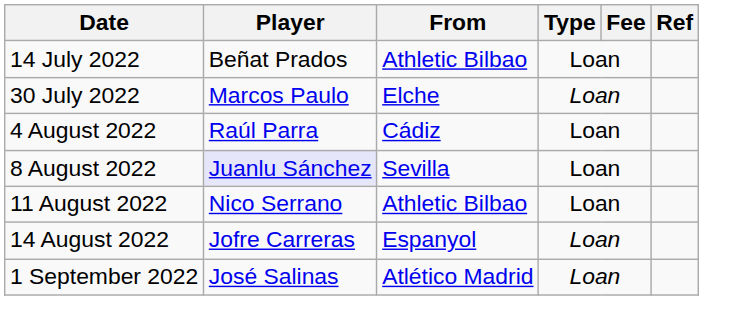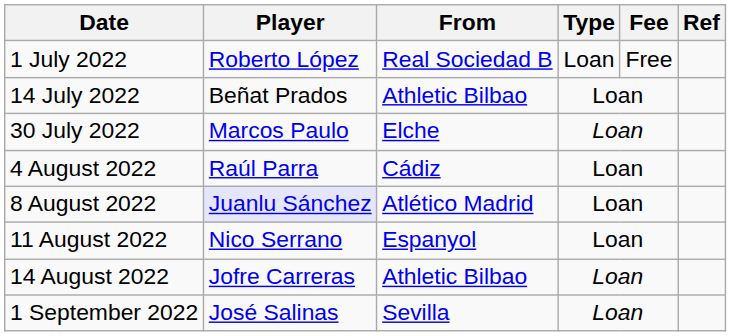 <table class="wikitable">
 <tr>
 <th>Date</th>
 <th>Player</th>
 <th>From</th>
 <th>Type</th>
 <th>Fee</th>
 <th>Ref</th>
+</tr>
+<tr>
+<td>1 July 2022</td>
+<td> <a href='#'>Roberto López</a></td>
+<td><a href='#'>Real Sociedad B</a></td>
+<td align=center>Loan</td>
+<td align=center>Free</td>
+<td align=center></td>
 </tr>
 <tr>
 <td>14 July 2022</td>
 <td> Beñat Prados</td>
 <td><a href='#'>Athletic Bilbao</a></td>
 <td colspan=2 align=center>Loan</td>
 <td align=center></td>
 </tr>
 <tr>
 <td>30 July 2022</td>
 <td> <a href='#'>Marcos Paulo</a></td>
 <td><a href='#'>Elche</a></td>
 <td colspan=2 align=center><em>Loan</em></td>
 <td align=center></td>
 </tr>
 <tr>
 <td>4 August 2022</td>
 <td> <a href='#'>Raúl Parra</a></td>
 <td><a href='#'>Cádiz</a></td>
 <td colspan="2" align=center>Loan</td>
 <td align=center></td>
 </tr>
 <tr>
 <td>8 August 2022</td>
 <td style="background: lavender;"> <a href='#'>Juanlu Sánchez</a></td>
-<td><a href='#'>Sevilla</a></td>
+<td><a href='#'>Atlético Madrid</a></td>
 <td colspan="2" align=center>Loan</td>
 <td align=center></td>
 </tr>
 <tr>
 <td>11 August 2022</td>
 <td> <a href='#'>Nico Serrano</a></td>
-<td><a href='#'>Athletic Bilbao</a></td>
+<td><a href='#'>Espanyol</a></td>
 <td colspan=2 align=center>Loan</td>
 <td align=center></td>
 </tr>
 <tr>
 <td>14 August 2022</td>
 <td> <a href='#'>Jofre Carreras</a></td>
-<td><a href='#'>Espanyol</a></td>
+<td><a href='#'>Athletic Bilbao</a></td>
 <td colspan=2 align=center><em>Loan</em></td>
 <td align=center></td>
 </tr>
 <tr>
 <td>1 September 2022</td>
 <td> <a href='#'>José Salinas</a></td>
-<td><a href='#'>Atlético Madrid</a></td>
+<td><a href='#'>Sevilla</a></td>
 <td colspan=2 align=center><em>Loan</em></td>
 <td align=center></td>
 </tr>
 </table>
